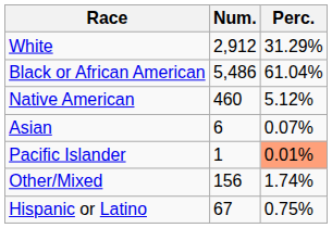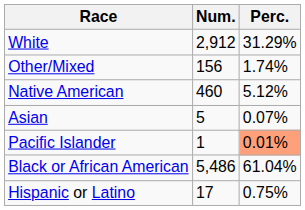 <table class="wikitable">
 <tr>
 <th>Race</th>
 <th>Num.</th>
 <th>Perc.</th>
 </tr>
 <tr>
 <td><a href='#'>White</a></td>
 <td>2,912</td>
 <td>31.29%</td>
 </tr>
 <tr>
-<td><a href='#'>Black or African American</a></td>
-<td>5,486</td>
-<td>61.04%</td>
+<td><a href='#'>Other/Mixed</a></td>
+<td>156</td>
+<td>1.74%</td>
 </tr>
 <tr>
 <td><a href='#'>Native American</a></td>
 <td>460</td>
 <td>5.12%</td>
 </tr>
 <tr>
 <td><a href='#'>Asian</a></td>
-<td>6</td>
+<td>5</td>
 <td>0.07%</td>
 </tr>
 <tr>
 <td><a href='#'>Pacific Islander</a></td>
 <td>1</td>
 <td style="background: lightsalmon;">0.01%</td>
 </tr>
 <tr>
-<td><a href='#'>Other/Mixed</a></td>
-<td>156</td>
-<td>1.74%</td>
+<td><a href='#'>Black or African American</a></td>
+<td>5,486</td>
+<td>61.04%</td>
 </tr>
 <tr>
 <td><a href='#'>Hispanic</a> or <a href='#'>Latino</a></td>
-<td>67</td>
+<td>17</td>
 <td>0.75%</td>
 </tr>
 </table>
